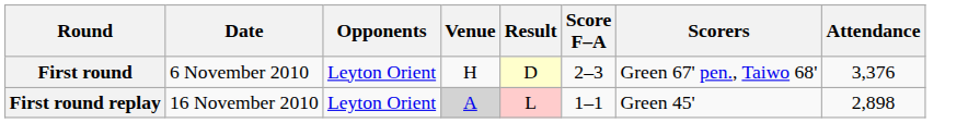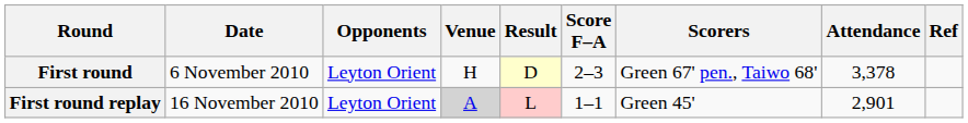 <table class="wikitable plainrowheaders sortable" style="text-align:center">
 <tr>
 <th scope="col">Round</th>
 <th scope="col">Date</th>
 <th scope="col">Opponents</th>
 <th scope="col">Venue</th>
 <th scope="col">Result</th>
 <th scope="col">Score<br>F–A</th>
 <th scope="col" class="unsortable">Scorers</th>
 <th scope="col">Attendance</th>
+<th scope="col" class="unsortable">Ref</th>
 </tr>
 <tr>
 <th scope="row">First round</th>
 <td align="left">6 November 2010</td>
 <td align="left"><a href='#'>Leyton Orient</a></td>
 <td>H</td>
 <td style="background-color:#FFFFCC">D</td>
 <td>2–3</td>
 <td align="left">Green 67' <a href='#'>pen.</a>, <a href='#'>Taiwo</a> 68'</td>
-<td>3,376</td>
+<td>3,378</td>
+<td></td>
 </tr>
 <tr>
 <th scope="row">First round replay</th>
 <td align="left">16 November 2010</td>
 <td align="left"><a href='#'>Leyton Orient</a></td>
 <td style="background: lightgrey;"><a href='#'>A</a></td>
 <td style="background-color:#FFCCCC">L</td>
 <td>1–1</td>
 <td align="left">Green 45'</td>
-<td>2,898</td>
+<td>2,901</td>
+<td></td>
 </tr>
 </table>
